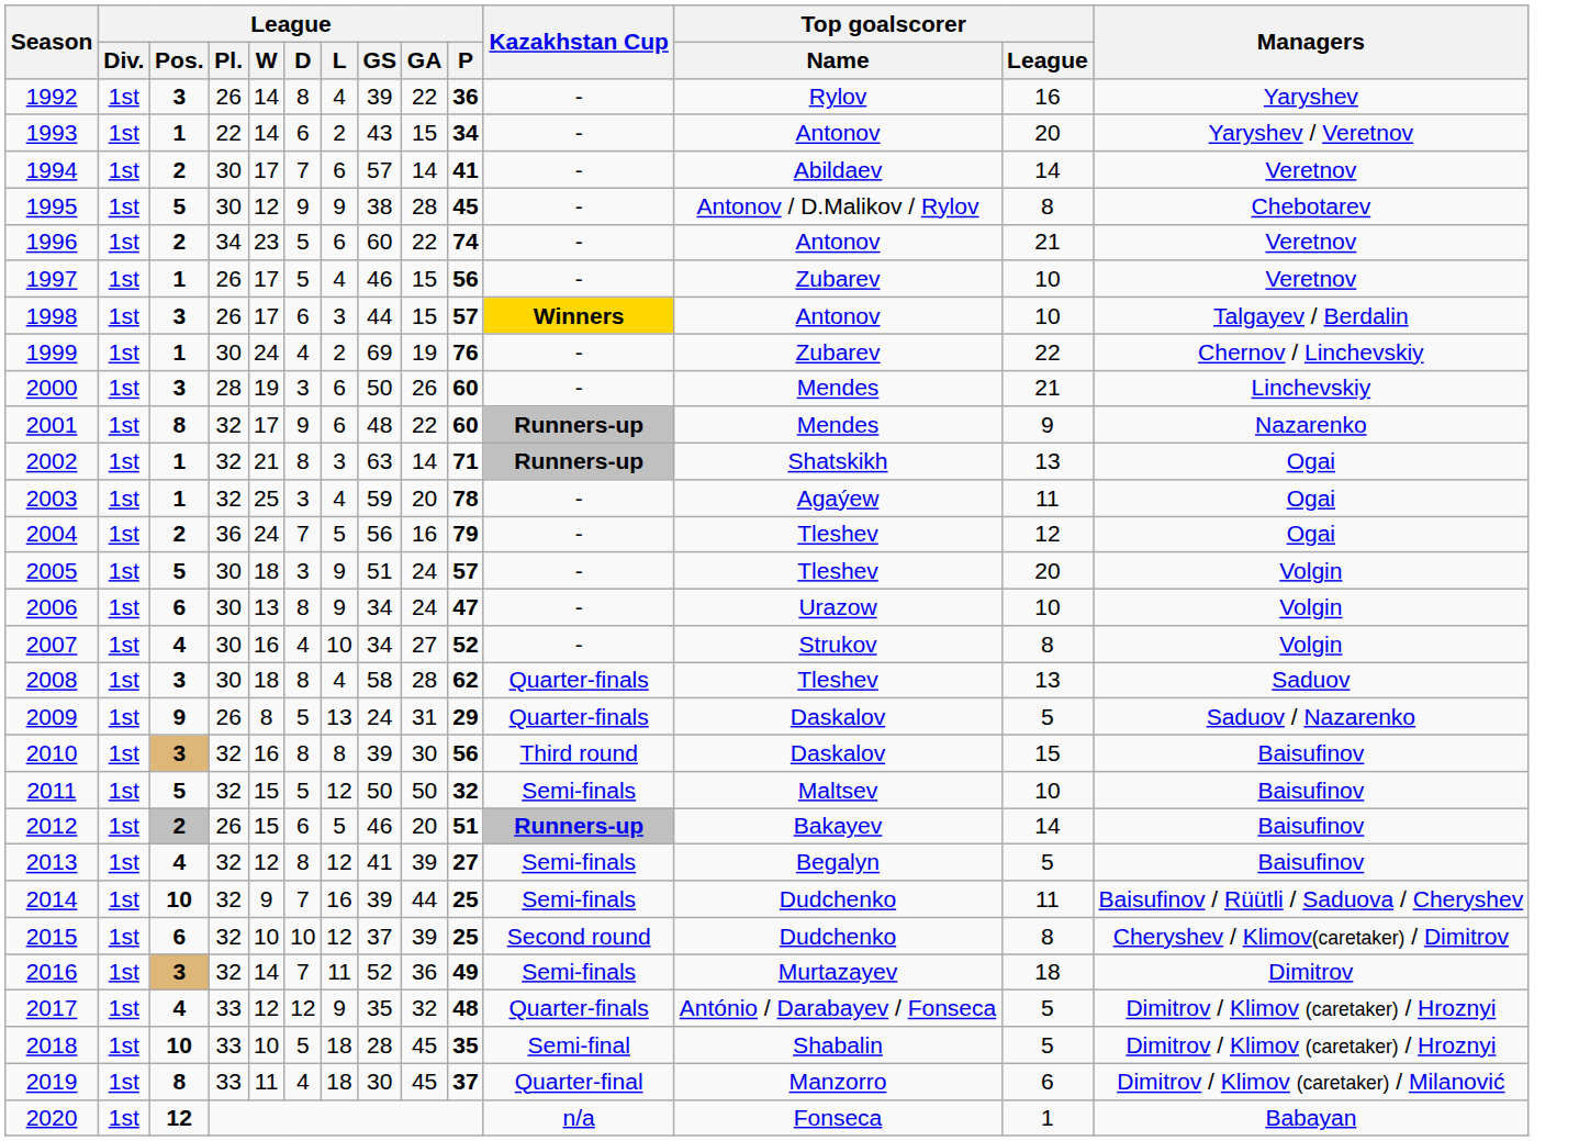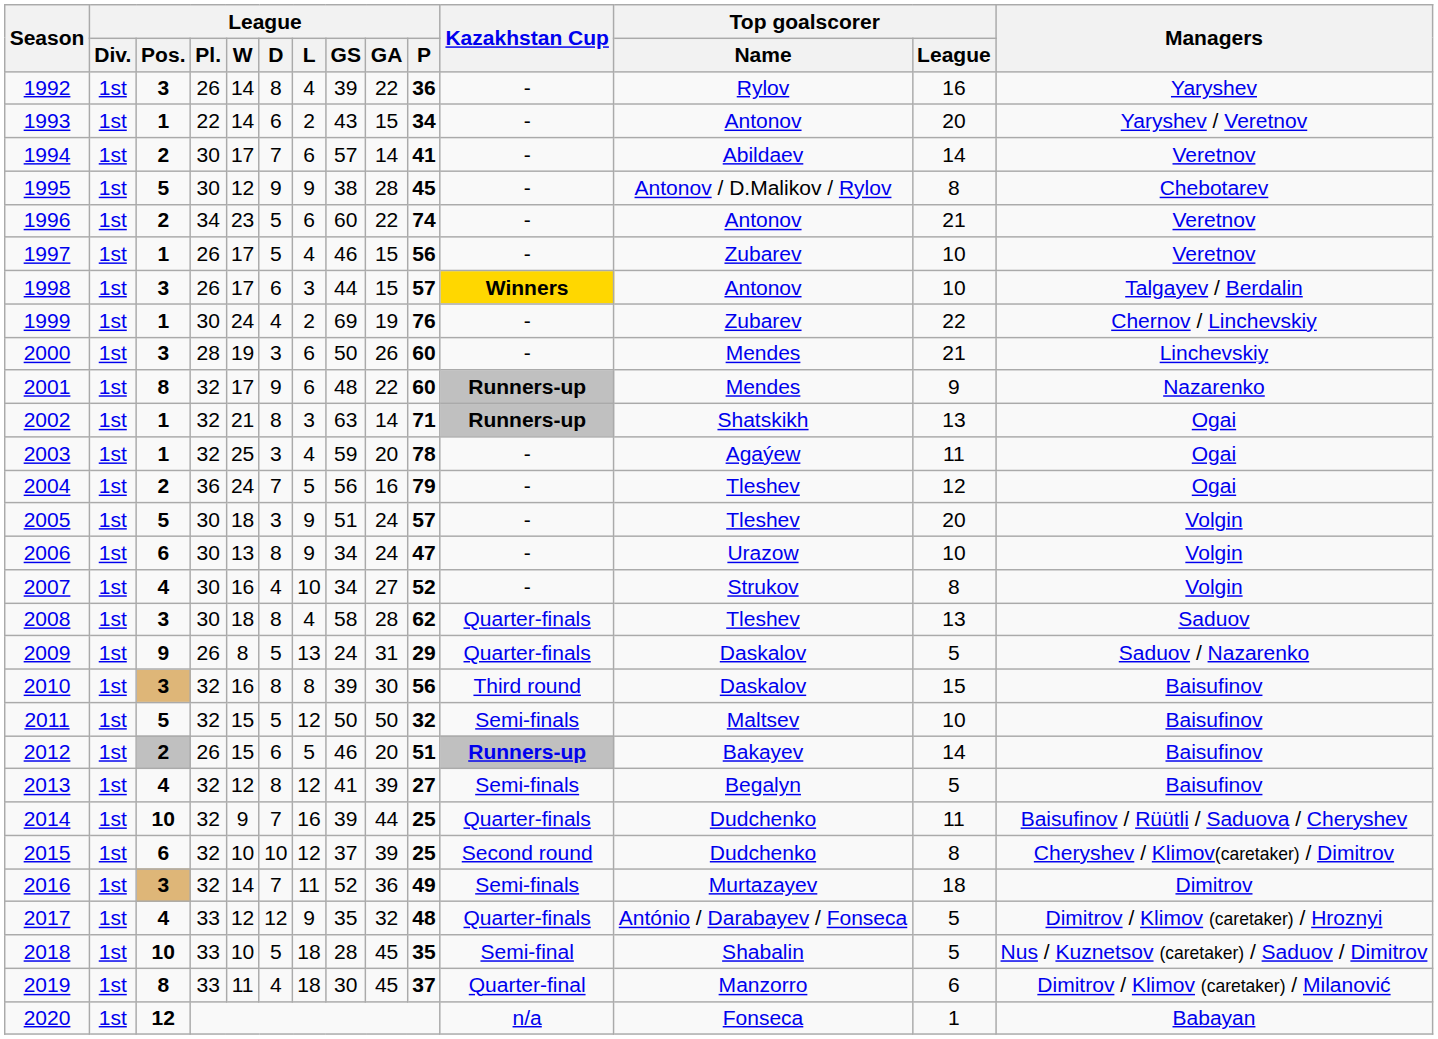 <table class="wikitable mw-collapsible mw-collapsed"  style="font-size:90%; text-align:center;">
 <tr style="background:#efefef;">
 <th rowspan="2">Season</th>
 <th colspan="9">League</th>
 <th rowspan="2"><a href='#'>Kazakhstan Cup</a></th>
 <th colspan="2">Top goalscorer</th>
 <th rowspan="2">Managers</th>
 </tr>
 <tr>
 <th>Div.</th>
 <th>Pos.</th>
 <th>Pl.</th>
 <th>W</th>
 <th>D</th>
 <th>L</th>
 <th>GS</th>
 <th>GA</th>
 <th>P</th>
 <th>Name</th>
 <th>League</th>
 </tr>
 <tr>
 <td><a href='#'>1992</a></td>
 <td align=center><a href='#'>1st</a></td>
 <td><strong>3</strong></td>
 <td>26</td>
 <td>14</td>
 <td>8</td>
 <td>4</td>
 <td>39</td>
 <td>22</td>
 <td><strong>36</strong></td>
 <td>-</td>
 <td> <a href='#'>Rylov</a></td>
 <td align=center>16</td>
 <td> <a href='#'>Yaryshev</a></td>
 </tr>
 <tr>
 <td><a href='#'>1993</a></td>
 <td align=center><a href='#'>1st</a></td>
 <td><strong>1</strong></td>
 <td>22</td>
 <td>14</td>
 <td>6</td>
 <td>2</td>
 <td>43</td>
 <td>15</td>
 <td><strong>34</strong></td>
 <td>-</td>
 <td> <a href='#'>Antonov</a></td>
 <td align=center>20</td>
 <td> <a href='#'>Yaryshev</a> /  <a href='#'>Veretnov</a></td>
 </tr>
 <tr>
 <td><a href='#'>1994</a></td>
 <td align=center><a href='#'>1st</a></td>
 <td><strong>2</strong></td>
 <td>30</td>
 <td>17</td>
 <td>7</td>
 <td>6</td>
 <td>57</td>
 <td>14</td>
 <td><strong>41</strong></td>
 <td>-</td>
 <td> <a href='#'>Abildaev</a></td>
 <td align=center>14</td>
 <td> <a href='#'>Veretnov</a></td>
 </tr>
 <tr>
 <td><a href='#'>1995</a></td>
 <td align=center><a href='#'>1st</a></td>
 <td><strong>5</strong></td>
 <td>30</td>
 <td>12</td>
 <td>9</td>
 <td>9</td>
 <td>38</td>
 <td>28</td>
 <td><strong>45</strong></td>
 <td>-</td>
 <td> <a href='#'>Antonov</a> /  D.Malikov /  <a href='#'>Rylov</a></td>
 <td align=center>8</td>
 <td> <a href='#'>Chebotarev</a></td>
 </tr>
 <tr>
 <td><a href='#'>1996</a></td>
 <td align=center><a href='#'>1st</a></td>
 <td><strong>2</strong></td>
 <td>34</td>
 <td>23</td>
 <td>5</td>
 <td>6</td>
 <td>60</td>
 <td>22</td>
 <td><strong>74</strong></td>
 <td>-</td>
 <td> <a href='#'>Antonov</a></td>
 <td align=center>21</td>
 <td> <a href='#'>Veretnov</a></td>
 </tr>
 <tr>
 <td><a href='#'>1997</a></td>
 <td align=center><a href='#'>1st</a></td>
 <td><strong>1</strong></td>
 <td>26</td>
 <td>17</td>
 <td>5</td>
 <td>4</td>
 <td>46</td>
 <td>15</td>
 <td><strong>56</strong></td>
 <td>-</td>
 <td> <a href='#'>Zubarev</a></td>
 <td align=center>10</td>
 <td> <a href='#'>Veretnov</a></td>
 </tr>
 <tr>
 <td><a href='#'>1998</a></td>
 <td align=center><a href='#'>1st</a></td>
 <td><strong>3</strong></td>
 <td>26</td>
 <td>17</td>
 <td>6</td>
 <td>3</td>
 <td>44</td>
 <td>15</td>
 <td><strong>57</strong></td>
 <td style="background:gold;"><strong>Winners</strong></td>
 <td> <a href='#'>Antonov</a></td>
 <td align=center>10</td>
 <td> <a href='#'>Talgayev</a> /  <a href='#'>Berdalin</a></td>
 </tr>
 <tr>
 <td><a href='#'>1999</a></td>
 <td align=center><a href='#'>1st</a></td>
 <td><strong>1</strong></td>
 <td>30</td>
 <td>24</td>
 <td>4</td>
 <td>2</td>
 <td>69</td>
 <td>19</td>
 <td><strong>76</strong></td>
 <td>-</td>
 <td> <a href='#'>Zubarev</a></td>
 <td align=center>22</td>
 <td> <a href='#'>Chernov</a> /  <a href='#'>Linchevskiy</a></td>
 </tr>
 <tr>
 <td><a href='#'>2000</a></td>
 <td align=center><a href='#'>1st</a></td>
 <td><strong>3</strong></td>
 <td>28</td>
 <td>19</td>
 <td>3</td>
 <td>6</td>
 <td>50</td>
 <td>26</td>
 <td><strong>60</strong></td>
 <td>-</td>
 <td> <a href='#'>Mendes</a></td>
 <td align=center>21</td>
 <td> <a href='#'>Linchevskiy</a></td>
 </tr>
 <tr>
 <td><a href='#'>2001</a></td>
 <td align=center><a href='#'>1st</a></td>
 <td><strong>8</strong></td>
 <td>32</td>
 <td>17</td>
 <td>9</td>
 <td>6</td>
 <td>48</td>
 <td>22</td>
 <td><strong>60</strong></td>
 <td style="background:silver;"><strong>Runners-up</strong></td>
 <td> <a href='#'>Mendes</a></td>
 <td align=center>9</td>
 <td> <a href='#'>Nazarenko</a></td>
 </tr>
 <tr>
 <td><a href='#'>2002</a></td>
 <td align=center><a href='#'>1st</a></td>
 <td><strong>1</strong></td>
 <td>32</td>
 <td>21</td>
 <td>8</td>
 <td>3</td>
 <td>63</td>
 <td>14</td>
 <td><strong>71</strong></td>
 <td style="background:silver;"><strong>Runners-up</strong></td>
 <td> <a href='#'>Shatskikh</a></td>
 <td align=center>13</td>
 <td> <a href='#'>Ogai</a></td>
 </tr>
 <tr>
 <td><a href='#'>2003</a></td>
 <td align=center><a href='#'>1st</a></td>
 <td><strong>1</strong></td>
 <td>32</td>
 <td>25</td>
 <td>3</td>
 <td>4</td>
 <td>59</td>
 <td>20</td>
 <td><strong>78</strong></td>
 <td>-</td>
 <td> <a href='#'>Agaýew</a></td>
 <td align=center>11</td>
 <td> <a href='#'>Ogai</a></td>
 </tr>
 <tr>
 <td><a href='#'>2004</a></td>
 <td align=center><a href='#'>1st</a></td>
 <td><strong>2</strong></td>
 <td>36</td>
 <td>24</td>
 <td>7</td>
 <td>5</td>
 <td>56</td>
 <td>16</td>
 <td><strong>79</strong></td>
 <td>-</td>
 <td> <a href='#'>Tleshev</a></td>
 <td align=center>12</td>
 <td> <a href='#'>Ogai</a></td>
 </tr>
 <tr>
 <td><a href='#'>2005</a></td>
 <td align=center><a href='#'>1st</a></td>
 <td><strong>5</strong></td>
 <td>30</td>
 <td>18</td>
 <td>3</td>
 <td>9</td>
 <td>51</td>
 <td>24</td>
 <td><strong>57</strong></td>
 <td>-</td>
 <td> <a href='#'>Tleshev</a></td>
 <td align=center>20</td>
 <td> <a href='#'>Volgin</a></td>
 </tr>
 <tr>
 <td><a href='#'>2006</a></td>
 <td align=center><a href='#'>1st</a></td>
 <td><strong>6</strong></td>
 <td>30</td>
 <td>13</td>
 <td>8</td>
 <td>9</td>
 <td>34</td>
 <td>24</td>
 <td><strong>47</strong></td>
 <td>-</td>
 <td> <a href='#'>Urazow</a></td>
 <td align=center>10</td>
 <td> <a href='#'>Volgin</a></td>
 </tr>
 <tr>
 <td><a href='#'>2007</a></td>
 <td align=center><a href='#'>1st</a></td>
 <td><strong>4</strong></td>
 <td>30</td>
 <td>16</td>
 <td>4</td>
 <td>10</td>
 <td>34</td>
 <td>27</td>
 <td><strong>52</strong></td>
 <td>-</td>
 <td> <a href='#'>Strukov</a></td>
 <td align=center>8</td>
 <td> <a href='#'>Volgin</a></td>
 </tr>
 <tr>
 <td><a href='#'>2008</a></td>
 <td align=center><a href='#'>1st</a></td>
 <td><strong>3</strong></td>
 <td>30</td>
 <td>18</td>
 <td>8</td>
 <td>4</td>
 <td>58</td>
 <td>28</td>
 <td><strong>62</strong></td>
 <td><a href='#'>Quarter-finals</a></td>
 <td> <a href='#'>Tleshev</a></td>
 <td align=center>13</td>
 <td> <a href='#'>Saduov</a></td>
 </tr>
 <tr>
 <td><a href='#'>2009</a></td>
 <td align=center><a href='#'>1st</a></td>
 <td><strong>9</strong></td>
 <td>26</td>
 <td>8</td>
 <td>5</td>
 <td>13</td>
 <td>24</td>
 <td>31</td>
 <td><strong>29</strong></td>
 <td><a href='#'>Quarter-finals</a></td>
 <td> <a href='#'>Daskalov</a></td>
 <td align=center>5</td>
 <td> <a href='#'>Saduov</a> /  <a href='#'>Nazarenko</a></td>
 </tr>
 <tr>
 <td><a href='#'>2010</a></td>
 <td align=center><a href='#'>1st</a></td>
 <td style="background:#deb678;"><strong>3</strong></td>
 <td>32</td>
 <td>16</td>
 <td>8</td>
 <td>8</td>
 <td>39</td>
 <td>30</td>
 <td><strong>56</strong></td>
 <td><a href='#'>Third round</a></td>
 <td> <a href='#'>Daskalov</a></td>
 <td align=center>15</td>
 <td> <a href='#'>Baisufinov</a></td>
 </tr>
 <tr>
 <td><a href='#'>2011</a></td>
 <td align=center><a href='#'>1st</a></td>
 <td><strong>5</strong></td>
 <td>32</td>
 <td>15</td>
 <td>5</td>
 <td>12</td>
 <td>50</td>
 <td>50</td>
 <td><strong>32</strong></td>
 <td><a href='#'>Semi-finals</a></td>
 <td> <a href='#'>Maltsev</a></td>
 <td align=center>10</td>
 <td> <a href='#'>Baisufinov</a></td>
 </tr>
 <tr>
 <td><a href='#'>2012</a></td>
 <td align=center><a href='#'>1st</a></td>
 <td style="background:silver;"><strong>2</strong></td>
 <td>26</td>
 <td>15</td>
 <td>6</td>
 <td>5</td>
 <td>46</td>
 <td>20</td>
 <td><strong>51</strong></td>
 <td style="background:silver;"><strong><a href='#'>Runners-up</a></strong></td>
 <td> <a href='#'>Bakayev</a></td>
 <td align=center>14</td>
 <td> <a href='#'>Baisufinov</a></td>
 </tr>
 <tr>
 <td><a href='#'>2013</a></td>
 <td align=center><a href='#'>1st</a></td>
 <td><strong>4</strong></td>
 <td>32</td>
 <td>12</td>
 <td>8</td>
 <td>12</td>
 <td>41</td>
 <td>39</td>
 <td><strong>27</strong></td>
 <td><a href='#'>Semi-finals</a></td>
 <td> <a href='#'>Begalyn</a></td>
 <td align=center>5</td>
 <td> <a href='#'>Baisufinov</a></td>
 </tr>
 <tr>
 <td><a href='#'>2014</a></td>
 <td align=center><a href='#'>1st</a></td>
 <td><strong>10</strong></td>
 <td>32</td>
 <td>9</td>
 <td>7</td>
 <td>16</td>
 <td>39</td>
 <td>44</td>
 <td><strong>25</strong></td>
-<td><a href='#'>Semi-finals</a></td>
+<td><a href='#'>Quarter-finals</a></td>
 <td> <a href='#'>Dudchenko</a></td>
 <td align=center>11</td>
 <td> <a href='#'>Baisufinov</a> /  <a href='#'>Rüütli</a> /  <a href='#'>Saduova</a> /  <a href='#'>Cheryshev</a></td>
 </tr>
 <tr>
 <td><a href='#'>2015</a></td>
 <td align=center><a href='#'>1st</a></td>
 <td><strong>6</strong></td>
 <td>32</td>
 <td>10</td>
 <td>10</td>
 <td>12</td>
 <td>37</td>
 <td>39</td>
 <td><strong>25</strong></td>
 <td><a href='#'>Second round</a></td>
 <td> <a href='#'>Dudchenko</a></td>
 <td align=center>8</td>
 <td> <a href='#'>Cheryshev</a> /  <a href='#'>Klimov</a><small>(caretaker)</small> /  <a href='#'>Dimitrov</a></td>
 </tr>
 <tr>
 <td><a href='#'>2016</a></td>
 <td align=center><a href='#'>1st</a></td>
 <td style="background:#deb678;"><strong>3</strong></td>
 <td>32</td>
 <td>14</td>
 <td>7</td>
 <td>11</td>
 <td>52</td>
 <td>36</td>
 <td><strong>49</strong></td>
 <td><a href='#'>Semi-finals</a></td>
 <td> <a href='#'>Murtazayev</a></td>
 <td align=center>18</td>
 <td> <a href='#'>Dimitrov</a></td>
 </tr>
 <tr>
 <td><a href='#'>2017</a></td>
 <td align=center><a href='#'>1st</a></td>
 <td><strong>4</strong></td>
 <td>33</td>
 <td>12</td>
 <td>12</td>
 <td>9</td>
 <td>35</td>
 <td>32</td>
 <td><strong>48</strong></td>
 <td><a href='#'>Quarter-finals</a></td>
 <td> <a href='#'>António</a> /  <a href='#'>Darabayev</a> /  <a href='#'>Fonseca</a></td>
 <td align=center>5</td>
 <td> <a href='#'>Dimitrov</a> /  <a href='#'>Klimov</a> <small>(caretaker)</small> /  <a href='#'>Hroznyi</a></td>
 </tr>
 <tr>
 <td><a href='#'>2018</a></td>
 <td align=center><a href='#'>1st</a></td>
 <td><strong>10</strong></td>
 <td>33</td>
 <td>10</td>
 <td>5</td>
 <td>18</td>
 <td>28</td>
 <td>45</td>
 <td><strong>35</strong></td>
 <td><a href='#'>Semi-final</a></td>
 <td> <a href='#'>Shabalin</a></td>
 <td align=center>5</td>
-<td> <a href='#'>Dimitrov</a> /  <a href='#'>Klimov</a> <small>(caretaker)</small> /  <a href='#'>Hroznyi</a></td>
+<td> <a href='#'>Nus</a> /  <a href='#'>Kuznetsov</a> <small>(caretaker)</small> /  <a href='#'>Saduov</a> /  <a href='#'>Dimitrov</a></td>
 </tr>
 <tr>
 <td><a href='#'>2019</a></td>
 <td align=center><a href='#'>1st</a></td>
 <td><strong>8</strong></td>
 <td>33</td>
 <td>11</td>
 <td>4</td>
 <td>18</td>
 <td>30</td>
 <td>45</td>
 <td><strong>37</strong></td>
 <td><a href='#'>Quarter-final</a></td>
 <td> <a href='#'>Manzorro</a></td>
 <td align=center>6</td>
 <td> <a href='#'>Dimitrov</a> /  <a href='#'>Klimov</a> <small>(caretaker)</small> /  <a href='#'>Milanović</a></td>
 </tr>
 <tr>
 <td><a href='#'>2020</a></td>
 <td align=center><a href='#'>1st</a></td>
 <td><strong>12</strong></td>
 <td colspan="7"></td>
 <td><a href='#'>n/a</a></td>
 <td> <a href='#'>Fonseca</a></td>
 <td align=center>1</td>
 <td> <a href='#'>Babayan</a></td>
 </tr>
 </table>
